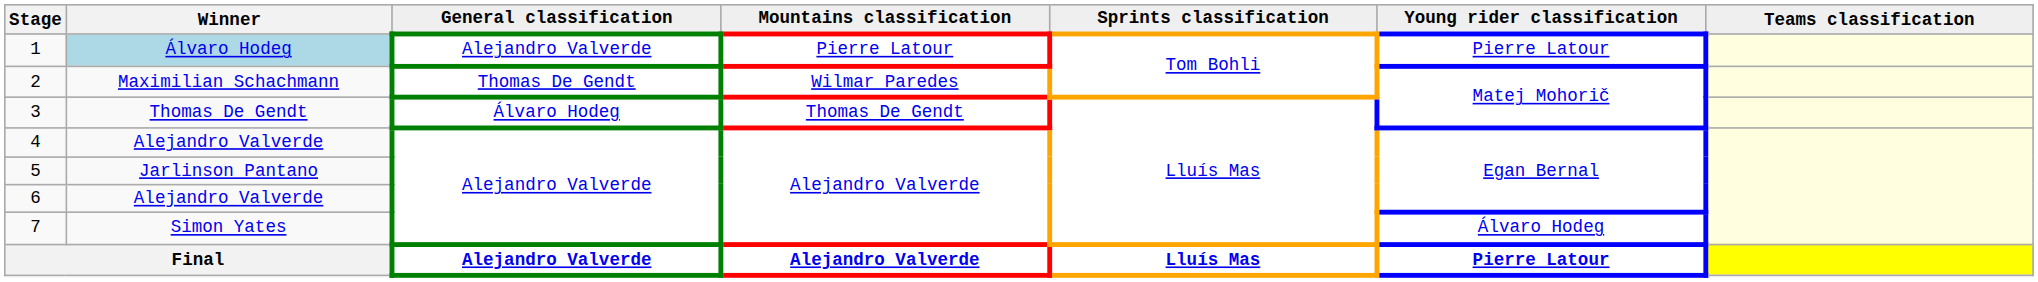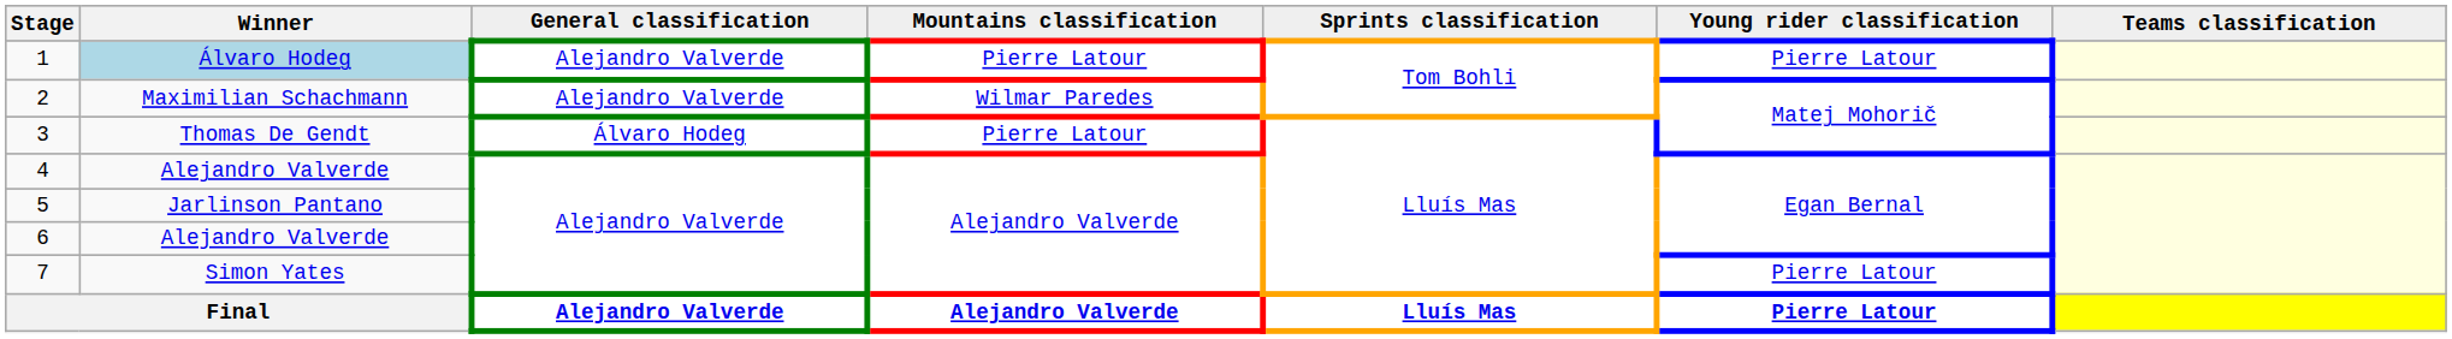 <table class="wikitable" style="text-align: center; font-size:smaller;">
 <tr>
 <th style="width:1%;">Stage</th>
 <th style="width:16.5%;">Winner</th>
 <th style="background:#efefef; width:16.5%;">General classification<br></th>
 <th style="background:#efefef; width:16.5%;">Mountains classification<br></th>
 <th style="background:#efefef; width:16.5%;">Sprints classification<br></th>
 <th style="background:#efefef; width:16.5%;">Young rider classification<br></th>
 <th style="background:#efefef; width:16.5%;">Teams classification</th>
 </tr>
 <tr>
 <td>1</td>
 <td style="background: lightblue;"><a href='#'>Álvaro Hodeg</a></td>
 <td style="background:white; border:3px solid green;"><a href='#'>Alejandro Valverde</a></td>
 <td style="background:white; border:3px solid red;"><a href='#'>Pierre Latour</a></td>
 <td style="background:white; border:3px solid orange;" rowspan=2><a href='#'>Tom Bohli</a></td>
 <td style="background:white; border:3px solid blue;"><a href='#'>Pierre Latour</a></td>
 <td style="background:lightyellow;"></td>
 </tr>
 <tr>
 <td>2</td>
 <td><a href='#'>Maximilian Schachmann</a></td>
-<td style="background:white; border:3px solid green;"><a href='#'>Thomas De Gendt</a></td>
+<td style="background:white; border:3px solid green;"><a href='#'>Alejandro Valverde</a></td>
 <td style="background:white; border:3px solid red;"><a href='#'>Wilmar Paredes</a></td>
 <td style="background:white; border:3px solid blue;" rowspan=2><a href='#'>Matej Mohorič</a></td>
 <td style="background:lightyellow;"></td>
 </tr>
 <tr>
 <td>3</td>
 <td><a href='#'>Thomas De Gendt</a></td>
 <td style="background:white; border:3px solid green;"><a href='#'>Álvaro Hodeg</a></td>
-<td style="background:white; border:3px solid red;"><a href='#'>Thomas De Gendt</a></td>
+<td style="background:white; border:3px solid red;"><a href='#'>Pierre Latour</a></td>
 <td style="background:white; border:3px solid orange;" rowspan=5><a href='#'>Lluís Mas</a></td>
 <td style="background:lightyellow;"></td>
 </tr>
 <tr>
 <td>4</td>
 <td><a href='#'>Alejandro Valverde</a></td>
 <td style="background:white; border:3px solid green;" rowspan=4><a href='#'>Alejandro Valverde</a></td>
 <td style="background:white; border:3px solid red;" rowspan=4><a href='#'>Alejandro Valverde</a></td>
 <td style="background:white; border:3px solid blue;" rowspan=3><a href='#'>Egan Bernal</a></td>
 <td style="background:lightyellow;" rowspan=4></td>
 </tr>
 <tr>
 <td>5</td>
 <td><a href='#'>Jarlinson Pantano</a></td>
 </tr>
 <tr>
 <td>6</td>
 <td><a href='#'>Alejandro Valverde</a></td>
 </tr>
 <tr>
 <td>7</td>
 <td><a href='#'>Simon Yates</a></td>
-<td style="background:white; border:3px solid blue;"><a href='#'>Álvaro Hodeg</a></td>
+<td style="background:white; border:3px solid blue;"><a href='#'>Pierre Latour</a></td>
 </tr>
 <tr>
 <th colspan=2>Final</th>
 <th style="background:white; border:3px solid green;"><a href='#'>Alejandro Valverde</a></th>
 <th style="background:white; border:3px solid red;"><a href='#'>Alejandro Valverde</a></th>
 <th style="background:white; border:3px solid orange;"><a href='#'>Lluís Mas</a></th>
 <th style="background:white; border:3px solid blue;"><a href='#'>Pierre Latour</a></th>
 <th style="background:yellow;"></th>
 </tr>
 </table>
